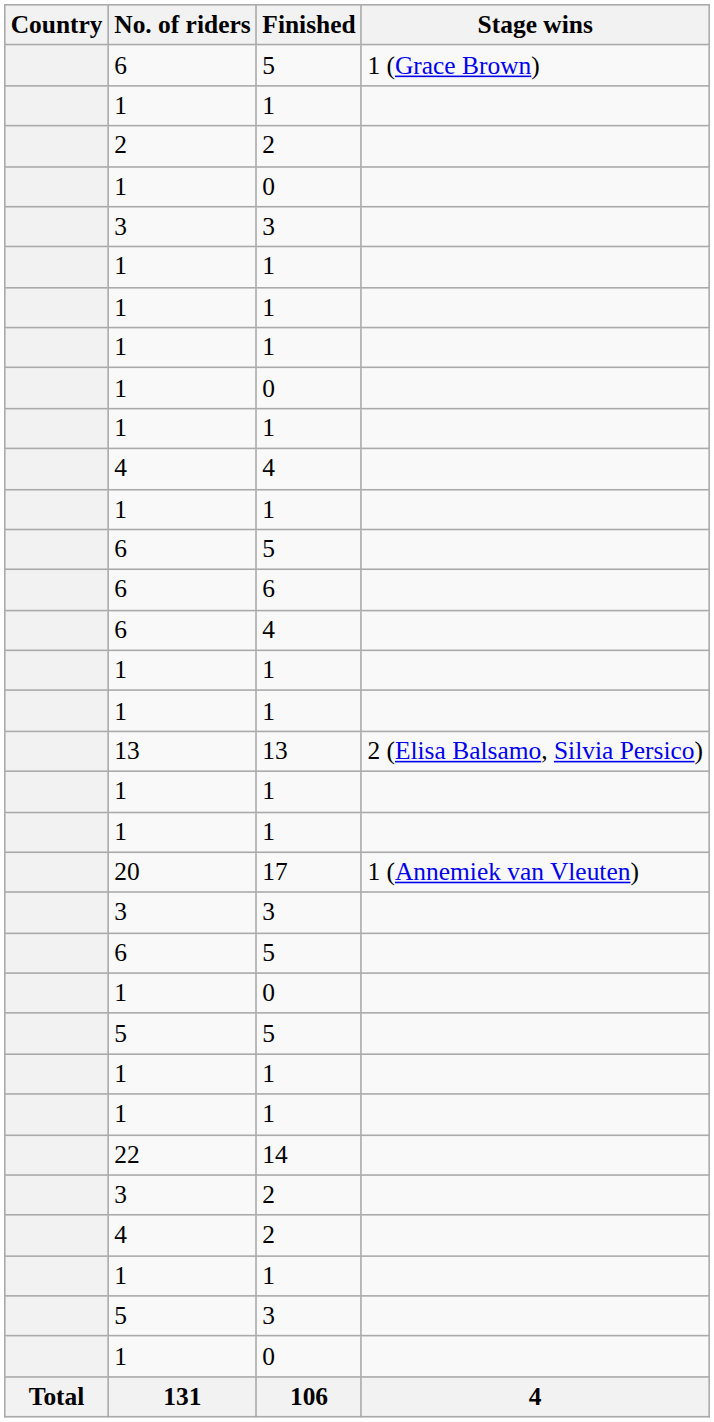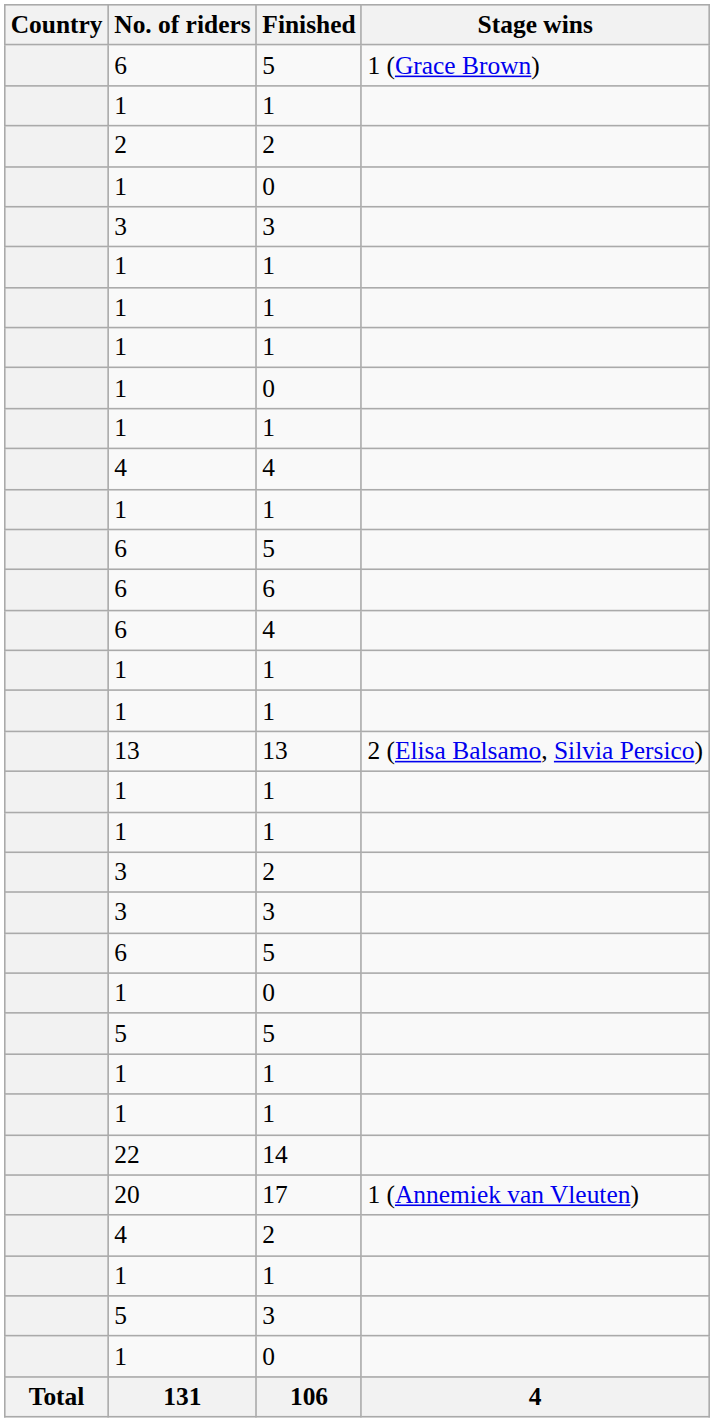 <table class="wikitable sortable plainrowheaders">
 <tr>
 <th scope="col">Country</th>
 <th scope="col">No. of riders</th>
 <th scope="col">Finished</th>
 <th scope="col">Stage wins</th>
 </tr>
 <tr>
 <th scope="row"></th>
 <td>6</td>
 <td>5</td>
 <td>1 (<a href='#'>Grace Brown</a>)</td>
 </tr>
 <tr>
 <th scope="row"></th>
 <td>1</td>
 <td>1</td>
 <td></td>
 </tr>
 <tr>
 <th scope="row"></th>
 <td>2</td>
 <td>2</td>
 <td></td>
 </tr>
 <tr>
 <th scope="row"></th>
 <td>1</td>
 <td>0</td>
 <td></td>
 </tr>
 <tr>
 <th scope="row"></th>
 <td>3</td>
 <td>3</td>
 <td></td>
 </tr>
 <tr>
 <th scope="row"></th>
 <td>1</td>
 <td>1</td>
 <td></td>
 </tr>
 <tr>
 <th scope="row"></th>
 <td>1</td>
 <td>1</td>
 <td></td>
 </tr>
 <tr>
 <th scope="row"></th>
 <td>1</td>
 <td>1</td>
 <td></td>
 </tr>
 <tr>
 <th scope="row"></th>
 <td>1</td>
 <td>0</td>
 <td></td>
 </tr>
 <tr>
 <th scope="row"></th>
 <td>1</td>
 <td>1</td>
 <td></td>
 </tr>
 <tr>
 <th scope="row"></th>
 <td>4</td>
 <td>4</td>
 <td></td>
 </tr>
 <tr>
 <th scope="row"></th>
 <td>1</td>
 <td>1</td>
 <td></td>
 </tr>
 <tr>
 <th scope="row"></th>
 <td>6</td>
 <td>5</td>
 <td></td>
 </tr>
 <tr>
 <th scope="row"></th>
 <td>6</td>
 <td>6</td>
 <td></td>
 </tr>
 <tr>
 <th scope="row"></th>
 <td>6</td>
 <td>4</td>
 <td></td>
 </tr>
 <tr>
 <th scope="row"></th>
 <td>1</td>
 <td>1</td>
 <td></td>
 </tr>
 <tr>
 <th scope="row"></th>
 <td>1</td>
 <td>1</td>
 <td></td>
 </tr>
 <tr>
 <th scope="row"></th>
 <td>13</td>
 <td>13</td>
 <td>2 (<a href='#'>Elisa Balsamo</a>, <a href='#'>Silvia Persico</a>)</td>
 </tr>
 <tr>
 <th scope="row"></th>
 <td>1</td>
 <td>1</td>
 <td></td>
 </tr>
 <tr>
 <th scope="row"></th>
 <td>1</td>
 <td>1</td>
 <td></td>
 </tr>
 <tr>
 <th scope="row"></th>
-<td>20</td>
-<td>17</td>
-<td>1 (<a href='#'>Annemiek van Vleuten</a>)</td>
+<td>3</td>
+<td>2</td>
+<td></td>
 </tr>
 <tr>
 <th scope="row"></th>
 <td>3</td>
 <td>3</td>
 <td></td>
 </tr>
 <tr>
 <th scope="row"></th>
 <td>6</td>
 <td>5</td>
 <td></td>
 </tr>
 <tr>
 <th scope="row"></th>
 <td>1</td>
 <td>0</td>
 <td></td>
 </tr>
 <tr>
 <th scope="row"></th>
 <td>5</td>
 <td>5</td>
 <td></td>
 </tr>
 <tr>
 <th scope="row"></th>
 <td>1</td>
 <td>1</td>
 <td></td>
 </tr>
 <tr>
 <th scope="row"></th>
 <td>1</td>
 <td>1</td>
 <td></td>
 </tr>
 <tr>
 <th scope="row"></th>
 <td>22</td>
 <td>14</td>
 <td></td>
 </tr>
 <tr>
 <th scope="row"></th>
-<td>3</td>
-<td>2</td>
-<td></td>
+<td>20</td>
+<td>17</td>
+<td>1 (<a href='#'>Annemiek van Vleuten</a>)</td>
 </tr>
 <tr>
 <th scope="row"></th>
 <td>4</td>
 <td>2</td>
 <td></td>
 </tr>
 <tr>
 <th scope="row"></th>
 <td>1</td>
 <td>1</td>
 <td></td>
 </tr>
 <tr>
 <th scope="row"></th>
 <td>5</td>
 <td>3</td>
 <td></td>
 </tr>
 <tr>
 <th scope="row"></th>
 <td>1</td>
 <td>0</td>
 <td></td>
 </tr>
 <tr>
 <th scope="row">Total</th>
 <th>131</th>
 <th>106</th>
 <th>4</th>
 </tr>
 </table>
